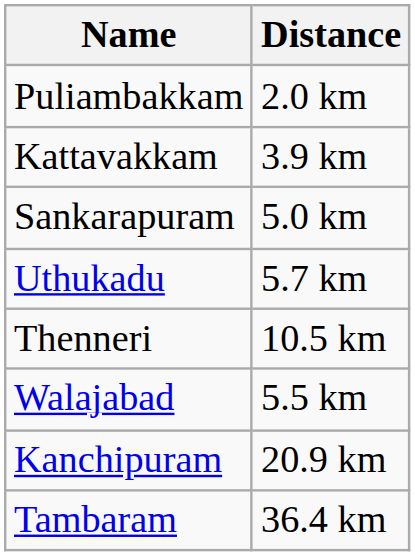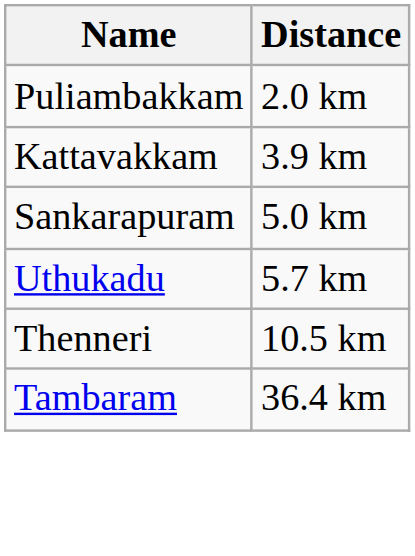 <table class="wikitable">
 <tr>
 <th>Name</th>
 <th>Distance</th>
 </tr>
 <tr>
 <td>Puliambakkam</td>
 <td>2.0 km</td>
 </tr>
 <tr>
 <td>Kattavakkam</td>
 <td>3.9 km</td>
 </tr>
 <tr>
 <td>Sankarapuram</td>
 <td>5.0 km</td>
 </tr>
 <tr>
 <td><a href='#'>Uthukadu</a></td>
 <td>5.7 km</td>
 </tr>
 <tr>
 <td>Thenneri</td>
 <td>10.5 km</td>
 </tr>
 <tr>
-<td><a href='#'>Walajabad</a></td>
-<td>5.5 km</td>
-</tr>
-<tr>
-<td><a href='#'>Kanchipuram</a></td>
-<td>20.9 km</td>
-</tr>
-<tr>
 <td><a href='#'>Tambaram</a></td>
 <td>36.4 km</td>
 </tr>
 </table>
